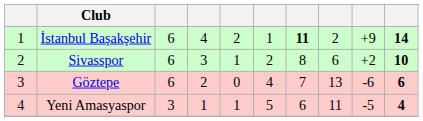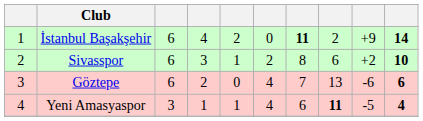 <table class="wikitable" style="text-align:center">
 <tr>
 <th width=30></th>
 <th>Club</th>
 <th width=30></th>
 <th width=30></th>
 <th width=30></th>
 <th width=30></th>
 <th width=30></th>
 <th width=30></th>
 <th width=30></th>
 <th width=30></th>
 </tr>
 <tr bgcolor=CCFFCC>
 <td>1</td>
 <td align=center><a href='#'>İstanbul Başakşehir</a></td>
 <td>6</td>
 <td>4</td>
 <td>2</td>
-<td>1</td>
+<td>0</td>
 <td><strong>11</strong></td>
 <td>2</td>
 <td>+9</td>
 <td><strong>14</strong></td>
 </tr>
 <tr bgcolor=CCFFCC>
 <td>2</td>
 <td align=center><a href='#'>Sivasspor</a></td>
 <td>6</td>
 <td>3</td>
 <td>1</td>
 <td>2</td>
 <td>8</td>
 <td>6</td>
 <td>+2</td>
 <td><strong>10</strong></td>
 </tr>
 <tr bgcolor=FFCCCC>
 <td>3</td>
 <td align=center><a href='#'>Göztepe</a></td>
 <td>6</td>
 <td>2</td>
 <td>0</td>
 <td>4</td>
 <td>7</td>
 <td>13</td>
 <td>-6</td>
 <td><strong>6</strong></td>
 </tr>
 <tr bgcolor=FFCCCC>
 <td>4</td>
 <td align=center>Yeni Amasyaspor</td>
 <td>3</td>
 <td>1</td>
 <td>1</td>
-<td>5</td>
+<td>4</td>
 <td>6</td>
-<td>11</td>
+<td><strong>11</strong></td>
 <td>-5</td>
 <td><strong>4</strong></td>
 </tr>
 <tr>
 </tr>
 </table>
